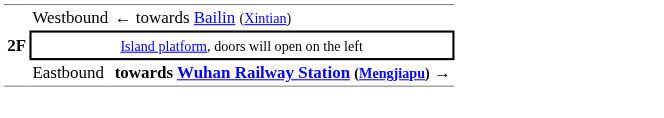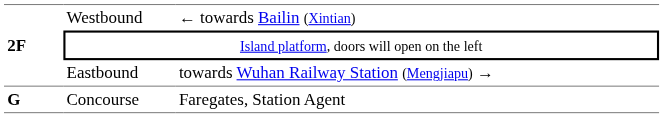 <table table border=0 cellspacing=0 cellpadding=3>
 <tr>
 <td style="border-top:solid 1px gray;border-bottom:solid 1px gray;" rowspan=3><strong>2F</strong></td>
 <td style="border-top:solid 1px gray;border-bottom:solid 0px gray;">Westbound</td>
 <td style="border-top:solid 1px gray;border-bottom:solid 0px gray;">←  towards <a href='#'>Bailin</a> <small>(<a href='#'>Xintian</a>)</small></td>
 </tr>
 <tr>
 <td style="border-right:solid 2px black;border-left:solid 2px black;border-top:solid 2px black;border-bottom:solid 2px black;text-align:center;" colspan=2><small><a href='#'>Island platform</a>, doors will open on the left</small></td>
 </tr>
 <tr>
 <td style="border-bottom:solid 1px gray;">Eastbound</td>
-<td style="border-bottom:solid 1px gray;"><strong> towards <a href='#'>Wuhan Railway Station</a> <small>(<a href='#'>Mengjiapu</a>)</small> →</strong></td>
+<td style="border-bottom:solid 1px gray;"> towards <a href='#'>Wuhan Railway Station</a> <small>(<a href='#'>Mengjiapu</a>)</small> →</td>
+</tr>
+<tr>
+<td style="border-top:solid 0px gray;border-bottom:solid 1px gray;" width=50><strong>G</strong></td>
+<td style="border-top:solid 0px gray;border-bottom:solid 1px gray;" width=100>Concourse</td>
+<td style="border-top:solid 0px gray;border-bottom:solid 1px gray;" width=450>Faregates, Station Agent</td>
 </tr>
 </table>
